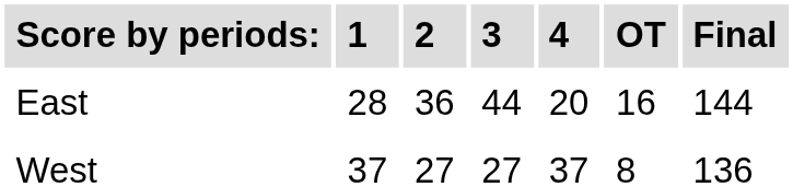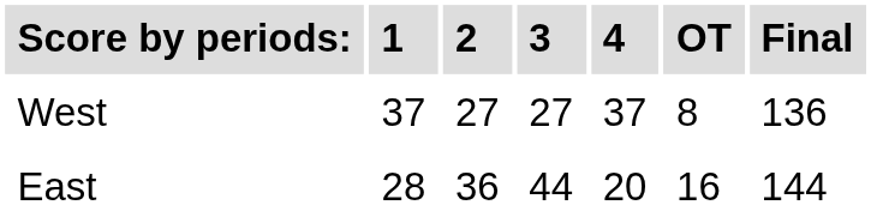 <table cellpadding=5>
 <tr bgcolor="#dddddd">
 <td><strong>Score by periods:</strong></td>
 <td><strong>1</strong></td>
 <td><strong>2</strong></td>
 <td><strong>3</strong></td>
 <td><strong>4</strong></td>
 <td><strong>OT</strong></td>
 <td><strong>Final</strong></td>
 </tr>
 <tr>
+<td>West</td>
+<td>37</td>
+<td>27</td>
+<td>27</td>
+<td>37</td>
+<td>8</td>
+<td>136</td>
+</tr>
+<tr>
 <td>East</td>
 <td>28</td>
 <td>36</td>
 <td>44</td>
 <td>20</td>
 <td>16</td>
 <td>144</td>
 </tr>
 <tr>
-<td>West</td>
-<td>37</td>
-<td>27</td>
-<td>27</td>
-<td>37</td>
-<td>8</td>
-<td>136</td>
-</tr>
-<tr>
 </tr>
 </table>
